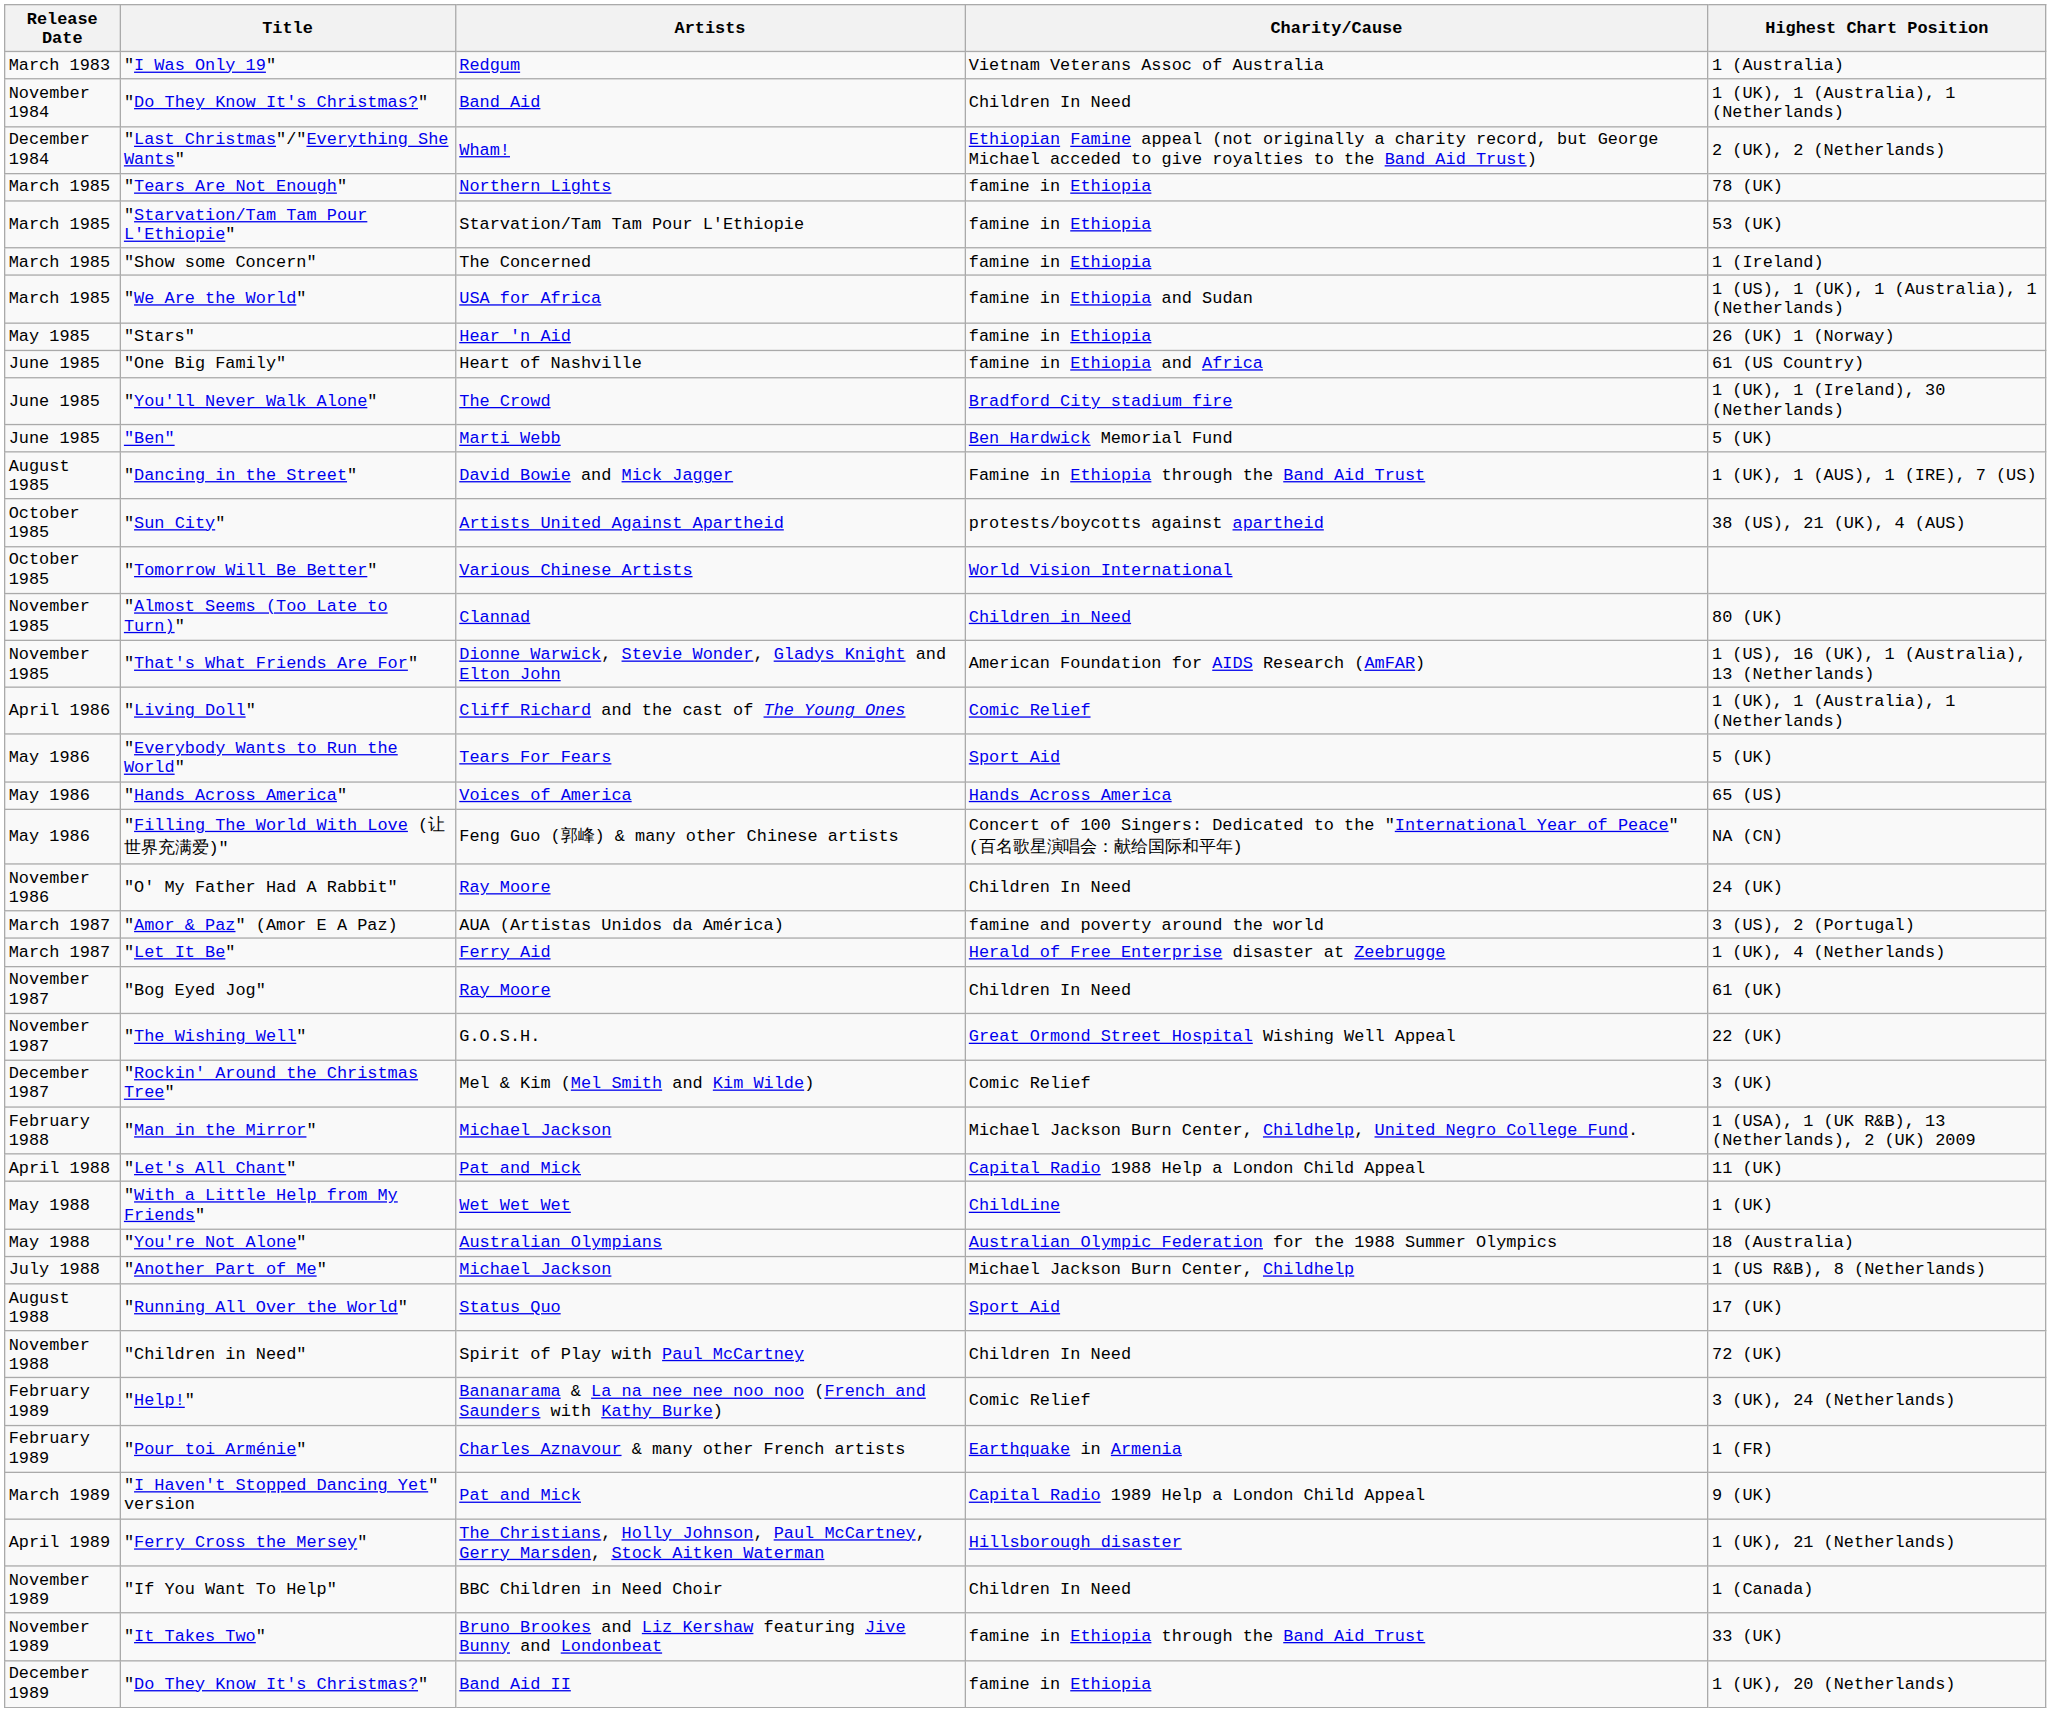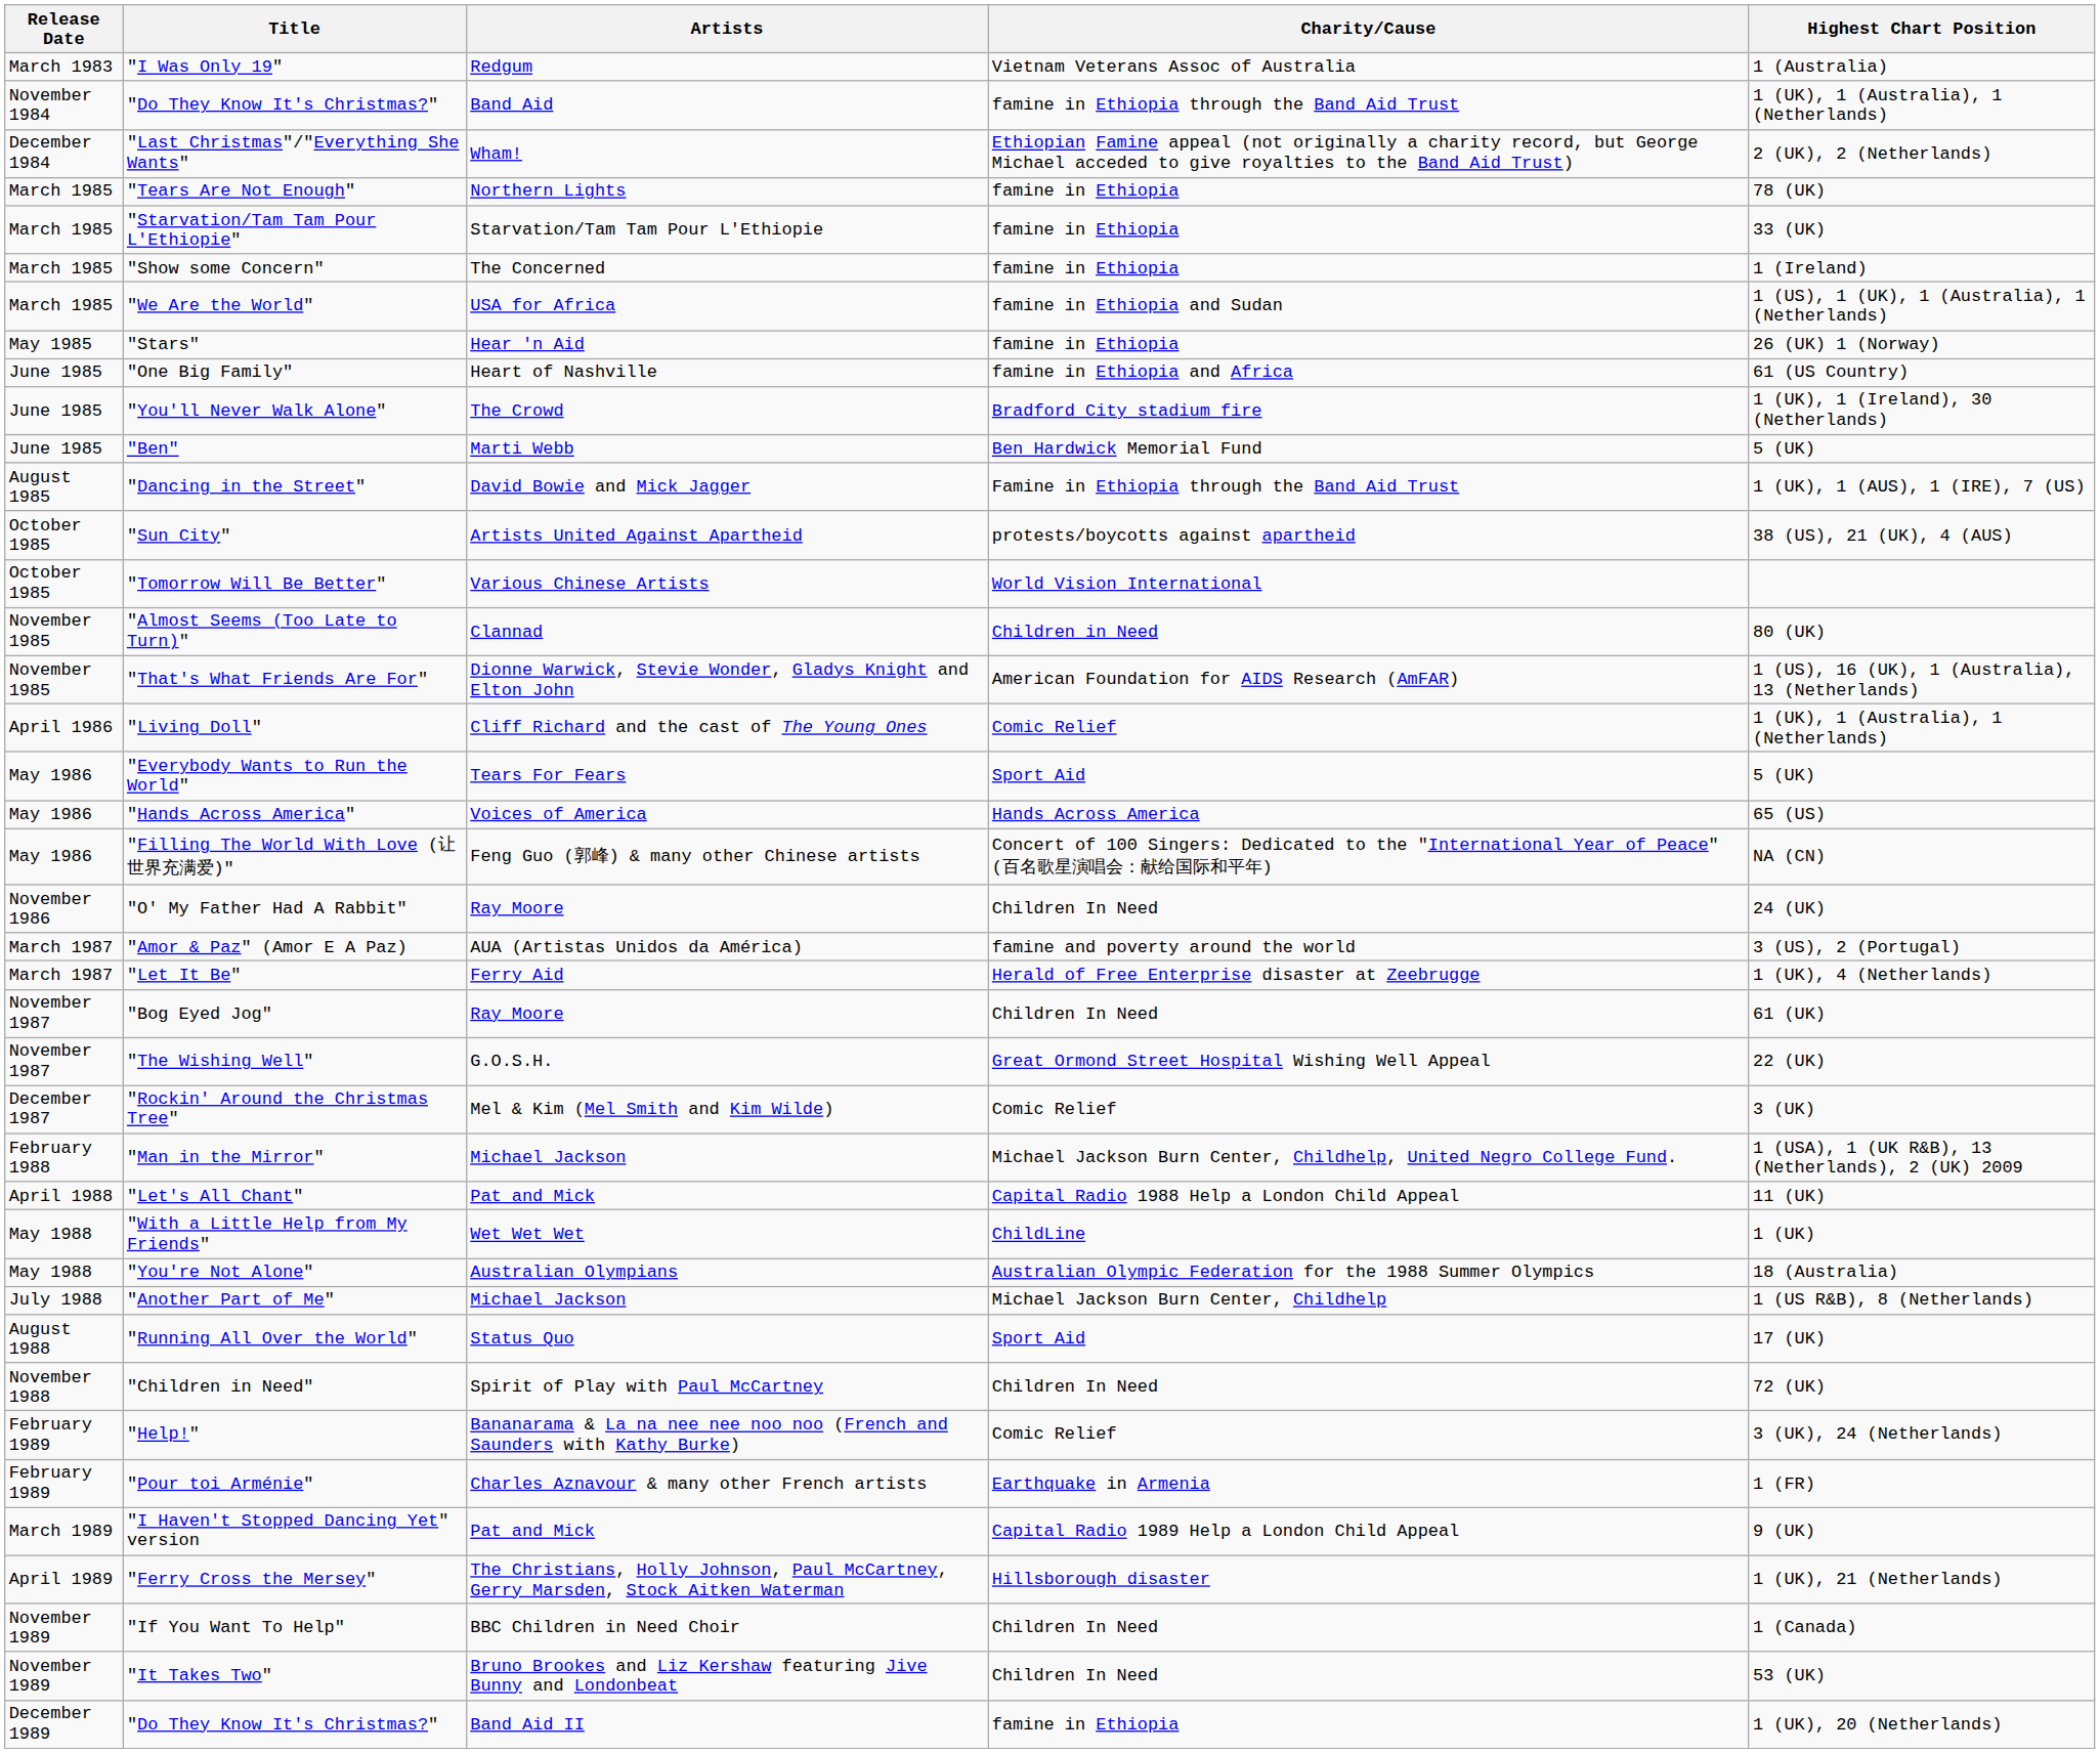 <table class="wikitable">
 <tr>
 <th>Release Date</th>
 <th>Title</th>
 <th>Artists</th>
 <th>Charity/Cause</th>
 <th>Highest Chart Position</th>
 </tr>
 <tr>
 <td>March 1983</td>
 <td>"<a href='#'>I Was Only 19</a>"</td>
 <td><a href='#'>Redgum</a></td>
 <td>Vietnam Veterans Assoc of Australia</td>
 <td>1 (Australia)</td>
 </tr>
 <tr>
 <td>November 1984</td>
 <td>"<a href='#'>Do They Know It's Christmas?</a>"</td>
 <td><a href='#'>Band Aid</a></td>
-<td>Children In Need</td>
+<td>famine in <a href='#'>Ethiopia</a> through the <a href='#'>Band Aid Trust</a></td>
 <td>1 (UK), 1 (Australia), 1 (Netherlands)</td>
 </tr>
 <tr>
 <td>December 1984</td>
 <td>"<a href='#'>Last Christmas</a>"/"<a href='#'>Everything She Wants</a>"</td>
 <td><a href='#'>Wham!</a></td>
 <td><a href='#'>Ethiopian</a> <a href='#'>Famine</a> appeal (not originally a charity record, but George Michael acceded to give royalties to the <a href='#'>Band Aid Trust</a>)</td>
 <td>2 (UK), 2 (Netherlands)</td>
 </tr>
 <tr>
 <td>March 1985</td>
 <td>"<a href='#'>Tears Are Not Enough</a>"</td>
 <td><a href='#'>Northern Lights</a></td>
 <td>famine in <a href='#'>Ethiopia</a></td>
 <td>78 (UK)</td>
 </tr>
 <tr>
 <td>March 1985</td>
 <td>"<a href='#'>Starvation/Tam Tam Pour L'Ethiopie</a>"</td>
 <td>Starvation/Tam Tam Pour L'Ethiopie</td>
 <td>famine in <a href='#'>Ethiopia</a></td>
-<td>53 (UK)</td>
+<td>33 (UK)</td>
 </tr>
 <tr>
 <td>March 1985</td>
 <td>"Show some Concern"</td>
 <td>The Concerned</td>
 <td>famine in <a href='#'>Ethiopia</a></td>
 <td>1 (Ireland)</td>
 </tr>
 <tr>
 <td>March 1985</td>
 <td>"<a href='#'>We Are the World</a>"</td>
 <td><a href='#'>USA for Africa</a></td>
 <td>famine in <a href='#'>Ethiopia</a> and Sudan</td>
 <td>1 (US), 1 (UK), 1 (Australia), 1 (Netherlands)</td>
 </tr>
 <tr>
 <td>May 1985</td>
 <td>"Stars"</td>
 <td><a href='#'>Hear 'n Aid</a></td>
 <td>famine in <a href='#'>Ethiopia</a></td>
 <td>26 (UK) 1 (Norway)</td>
 </tr>
 <tr>
 <td>June 1985</td>
 <td>"One Big Family"</td>
 <td>Heart of Nashville</td>
 <td>famine in <a href='#'>Ethiopia</a> and <a href='#'>Africa</a></td>
 <td>61 (US Country)</td>
 </tr>
 <tr>
 <td>June 1985</td>
 <td>"<a href='#'>You'll Never Walk Alone</a>"</td>
 <td><a href='#'>The Crowd</a></td>
 <td><a href='#'>Bradford City stadium fire</a></td>
 <td>1 (UK), 1 (Ireland), 30 (Netherlands)</td>
 </tr>
 <tr>
 <td>June 1985</td>
 <td><a href='#'>"Ben"</a></td>
 <td><a href='#'>Marti Webb</a></td>
 <td><a href='#'>Ben Hardwick</a> Memorial Fund</td>
 <td>5 (UK)</td>
 </tr>
 <tr>
 <td>August 1985</td>
 <td>"<a href='#'>Dancing in the Street</a>"</td>
 <td><a href='#'>David Bowie</a> and <a href='#'>Mick Jagger</a></td>
 <td>Famine in <a href='#'>Ethiopia</a> through the <a href='#'>Band Aid Trust</a></td>
 <td>1 (UK), 1 (AUS), 1 (IRE), 7 (US)</td>
 </tr>
 <tr>
 <td>October 1985</td>
 <td>"<a href='#'>Sun City</a>"</td>
 <td><a href='#'>Artists United Against Apartheid</a></td>
 <td>protests/boycotts against <a href='#'>apartheid</a></td>
 <td>38 (US), 21 (UK), 4 (AUS)</td>
 </tr>
 <tr>
 <td>October 1985</td>
 <td>"<a href='#'>Tomorrow Will Be Better</a>"</td>
 <td><a href='#'>Various Chinese Artists</a></td>
 <td><a href='#'>World Vision International</a></td>
 <td></td>
 </tr>
 <tr>
 <td>November 1985</td>
 <td>"<a href='#'>Almost Seems (Too Late to Turn)</a>"</td>
 <td><a href='#'>Clannad</a></td>
 <td><a href='#'>Children in Need</a></td>
 <td>80 (UK)</td>
 </tr>
 <tr>
 <td>November 1985</td>
 <td>"<a href='#'>That's What Friends Are For</a>"</td>
 <td><a href='#'>Dionne Warwick</a>, <a href='#'>Stevie Wonder</a>, <a href='#'>Gladys Knight</a> and <a href='#'>Elton John</a></td>
 <td>American Foundation for <a href='#'>AIDS</a> Research (<a href='#'>AmFAR</a>)</td>
 <td>1 (US), 16 (UK), 1 (Australia), 13 (Netherlands)</td>
 </tr>
 <tr>
 <td>April 1986</td>
 <td>"<a href='#'>Living Doll</a>"</td>
 <td><a href='#'>Cliff Richard</a> and the cast of <em><a href='#'>The Young Ones</a></em></td>
 <td><a href='#'>Comic Relief</a></td>
 <td>1 (UK), 1 (Australia), 1 (Netherlands)</td>
 </tr>
 <tr>
 <td>May 1986</td>
 <td>"<a href='#'>Everybody Wants to Run the World</a>"</td>
 <td><a href='#'>Tears For Fears</a></td>
 <td><a href='#'>Sport Aid</a></td>
 <td>5 (UK)</td>
 </tr>
 <tr>
 <td>May 1986</td>
 <td>"<a href='#'>Hands Across America</a>"</td>
 <td><a href='#'>Voices of America</a></td>
 <td><a href='#'>Hands Across America</a></td>
 <td>65 (US)</td>
 </tr>
 <tr>
 <td>May 1986</td>
 <td>"<a href='#'>Filling The World With Love</a> (让世界充满爱)"</td>
 <td>Feng Guo (郭峰) & many other Chinese artists</td>
 <td>Concert of 100 Singers: Dedicated to the "<a href='#'>International Year of Peace</a>" (百名歌星演唱会：献给国际和平年)</td>
 <td>NA (CN)</td>
 </tr>
 <tr>
 <td>November 1986</td>
 <td>"O' My Father Had A Rabbit"</td>
 <td><a href='#'>Ray Moore</a></td>
 <td>Children In Need</td>
 <td>24 (UK)</td>
 </tr>
 <tr>
 <td>March 1987</td>
 <td>"<a href='#'>Amor & Paz</a>" (Amor E A Paz)</td>
 <td>AUA (Artistas Unidos da América)</td>
 <td>famine and poverty around the world</td>
 <td>3 (US), 2 (Portugal)</td>
 </tr>
 <tr>
 <td>March 1987</td>
 <td>"<a href='#'>Let It Be</a>"</td>
 <td><a href='#'>Ferry Aid</a></td>
 <td><a href='#'>Herald of Free Enterprise</a> disaster at <a href='#'>Zeebrugge</a></td>
 <td>1 (UK), 4 (Netherlands)</td>
 </tr>
 <tr>
 <td>November 1987</td>
 <td>"Bog Eyed Jog"</td>
 <td><a href='#'>Ray Moore</a></td>
 <td>Children In Need</td>
 <td>61 (UK)</td>
 </tr>
 <tr>
 <td>November 1987</td>
 <td>"<a href='#'>The Wishing Well</a>"</td>
 <td>G.O.S.H.</td>
 <td><a href='#'>Great Ormond Street Hospital</a> Wishing Well Appeal</td>
 <td>22 (UK)</td>
 </tr>
 <tr>
 <td>December 1987</td>
 <td>"<a href='#'>Rockin' Around the Christmas Tree</a>"</td>
 <td>Mel & Kim (<a href='#'>Mel Smith</a> and <a href='#'>Kim Wilde</a>)</td>
 <td>Comic Relief</td>
 <td>3 (UK)</td>
 </tr>
 <tr>
 <td>February 1988</td>
 <td>"<a href='#'>Man in the Mirror</a>"</td>
 <td><a href='#'>Michael Jackson</a></td>
 <td>Michael Jackson Burn Center, <a href='#'>Childhelp</a>, <a href='#'>United Negro College Fund</a>.</td>
 <td>1 (USA), 1 (UK R&B), 13 (Netherlands), 2 (UK) 2009</td>
 </tr>
 <tr>
 <td>April 1988</td>
 <td>"<a href='#'>Let's All Chant</a>"</td>
 <td><a href='#'>Pat and Mick</a></td>
 <td><a href='#'>Capital Radio</a> 1988 Help a London Child Appeal</td>
 <td>11 (UK)</td>
 </tr>
 <tr>
 <td>May 1988</td>
 <td>"<a href='#'>With a Little Help from My Friends</a>"</td>
 <td><a href='#'>Wet Wet Wet</a></td>
 <td><a href='#'>ChildLine</a></td>
 <td>1 (UK)</td>
 </tr>
 <tr>
 <td>May 1988</td>
 <td>"<a href='#'>You're Not Alone</a>"</td>
 <td><a href='#'>Australian Olympians</a></td>
 <td><a href='#'>Australian Olympic Federation</a> for the 1988 Summer Olympics</td>
 <td>18 (Australia)</td>
 </tr>
 <tr>
 <td>July 1988</td>
 <td>"<a href='#'>Another Part of Me</a>"</td>
 <td><a href='#'>Michael Jackson</a></td>
 <td>Michael Jackson Burn Center, <a href='#'>Childhelp</a></td>
 <td>1 (US R&B), 8 (Netherlands)</td>
 </tr>
 <tr>
 <td>August 1988</td>
 <td>"<a href='#'>Running All Over the World</a>"</td>
 <td><a href='#'>Status Quo</a></td>
 <td><a href='#'>Sport Aid</a></td>
 <td>17 (UK)</td>
 </tr>
 <tr>
 <td>November 1988</td>
 <td>"Children in Need"</td>
 <td>Spirit of Play with <a href='#'>Paul McCartney</a></td>
 <td>Children In Need</td>
 <td>72 (UK)</td>
 </tr>
 <tr>
 <td>February 1989</td>
 <td>"<a href='#'>Help!</a>"</td>
 <td><a href='#'>Bananarama</a> & <a href='#'>La na nee nee noo noo</a> (<a href='#'>French and Saunders</a> with <a href='#'>Kathy Burke</a>)</td>
 <td>Comic Relief</td>
 <td>3 (UK), 24 (Netherlands)</td>
 </tr>
 <tr>
 <td>February 1989</td>
 <td>"<a href='#'>Pour toi Arménie</a>"</td>
 <td><a href='#'>Charles Aznavour</a> & many other French artists</td>
 <td><a href='#'>Earthquake</a> in <a href='#'>Armenia</a></td>
 <td>1 (FR)</td>
 </tr>
 <tr>
 <td>March 1989</td>
 <td>"<a href='#'>I Haven't Stopped Dancing Yet</a>" version</td>
 <td><a href='#'>Pat and Mick</a></td>
 <td><a href='#'>Capital Radio</a> 1989 Help a London Child Appeal</td>
 <td>9 (UK)</td>
 </tr>
 <tr>
 <td>April 1989</td>
 <td>"<a href='#'>Ferry Cross the Mersey</a>"</td>
 <td><a href='#'>The Christians</a>, <a href='#'>Holly Johnson</a>, <a href='#'>Paul McCartney</a>, <a href='#'>Gerry Marsden</a>, <a href='#'>Stock Aitken Waterman</a></td>
 <td><a href='#'>Hillsborough disaster</a></td>
 <td>1 (UK), 21 (Netherlands)</td>
 </tr>
 <tr>
 <td>November 1989</td>
 <td>"If You Want To Help"</td>
 <td>BBC Children in Need Choir</td>
 <td>Children In Need</td>
 <td>1 (Canada)</td>
 </tr>
 <tr>
 <td>November 1989</td>
 <td>"<a href='#'>It Takes Two</a>"</td>
 <td><a href='#'>Bruno Brookes</a> and <a href='#'>Liz Kershaw</a> featuring <a href='#'>Jive Bunny</a> and <a href='#'>Londonbeat</a></td>
-<td>famine in <a href='#'>Ethiopia</a> through the <a href='#'>Band Aid Trust</a></td>
-<td>33 (UK)</td>
+<td>Children In Need</td>
+<td>53 (UK)</td>
 </tr>
 <tr>
 <td>December 1989</td>
 <td>"<a href='#'>Do They Know It's Christmas?</a>"</td>
 <td><a href='#'>Band Aid II</a></td>
 <td>famine in <a href='#'>Ethiopia</a></td>
 <td>1 (UK), 20 (Netherlands)</td>
 </tr>
 </table>
